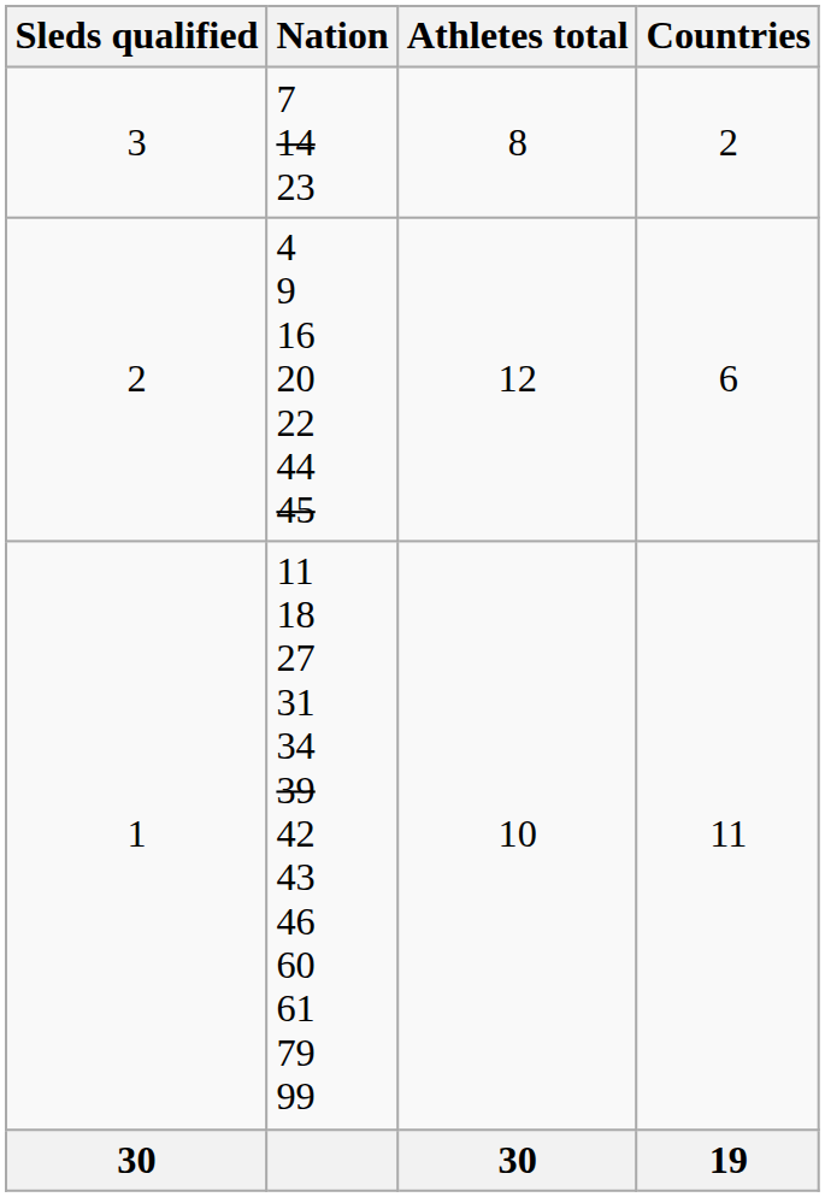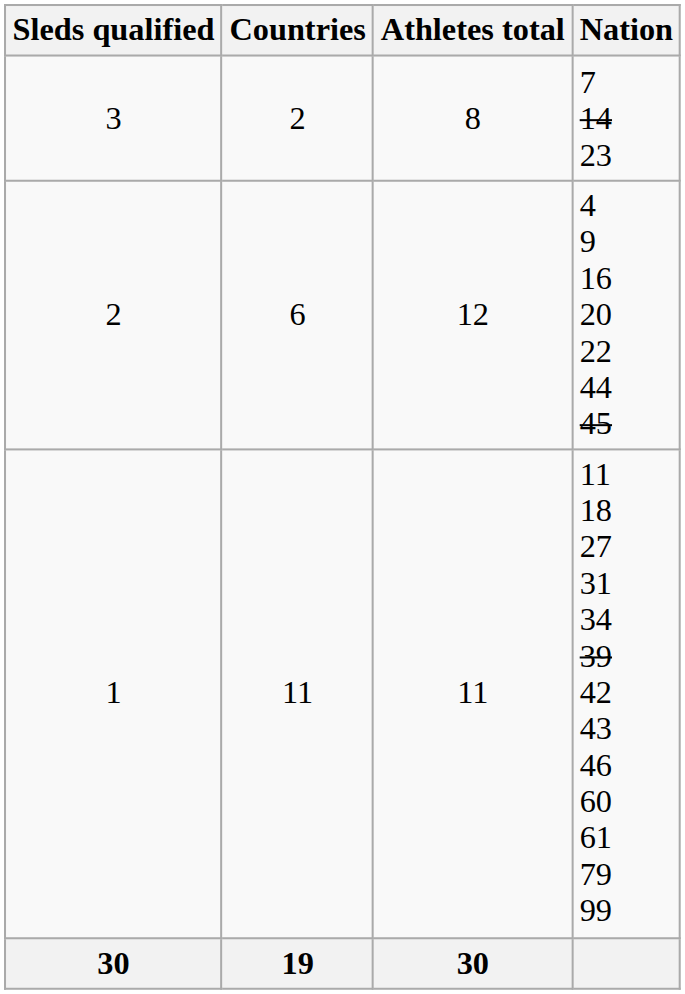 <table class="wikitable">
 <tr>
 <th>Sleds qualified</th>
+<th>Countries</th>
+<th>Athletes total</th>
 <th>Nation</th>
-<th>Athletes total</th>
-<th>Countries</th>
 </tr>
 <tr>
 <td align=center>3</td>
+<td align=center>2</td>
+<td align=center>8</td>
 <td> 7<br><s> 14</s><br> 23</td>
-<td align=center>8</td>
-<td align=center>2</td>
 </tr>
 <tr>
 <td align=center>2</td>
+<td align=center>6</td>
+<td align=center>12</td>
 <td> 4<br> 9<br> 16<br> 20<br> 22<br> 44<br><s> 45</s></td>
-<td align=center>12</td>
-<td align=center>6</td>
 </tr>
 <tr>
 <td align=center>1</td>
+<td align=center>11</td>
+<td align=center>11</td>
 <td> 11<br> 18<br> 27<br> 31<br> 34<br><s> 39</s><br> 42<br> 43<br> 46<br> 60<br> 61<br> 79<br> 99</td>
-<td align=center>10</td>
-<td align=center>11</td>
 </tr>
 <tr>
 <th>30</th>
+<th>19</th>
+<th>30</th>
 <th></th>
-<th>30</th>
-<th>19</th>
 </tr>
 </table>
